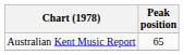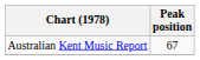 <table class="wikitable sortable">
 <tr>
 <th>Chart (1978)</th>
 <th>Peak<br>position</th>
 </tr>
 <tr>
 <td>Australian <a href='#'>Kent Music Report</a></td>
-<td style="text-align:center;">65</td>
+<td style="text-align:center;">67</td>
 </tr>
 <tr>
 </tr>
 </table>
